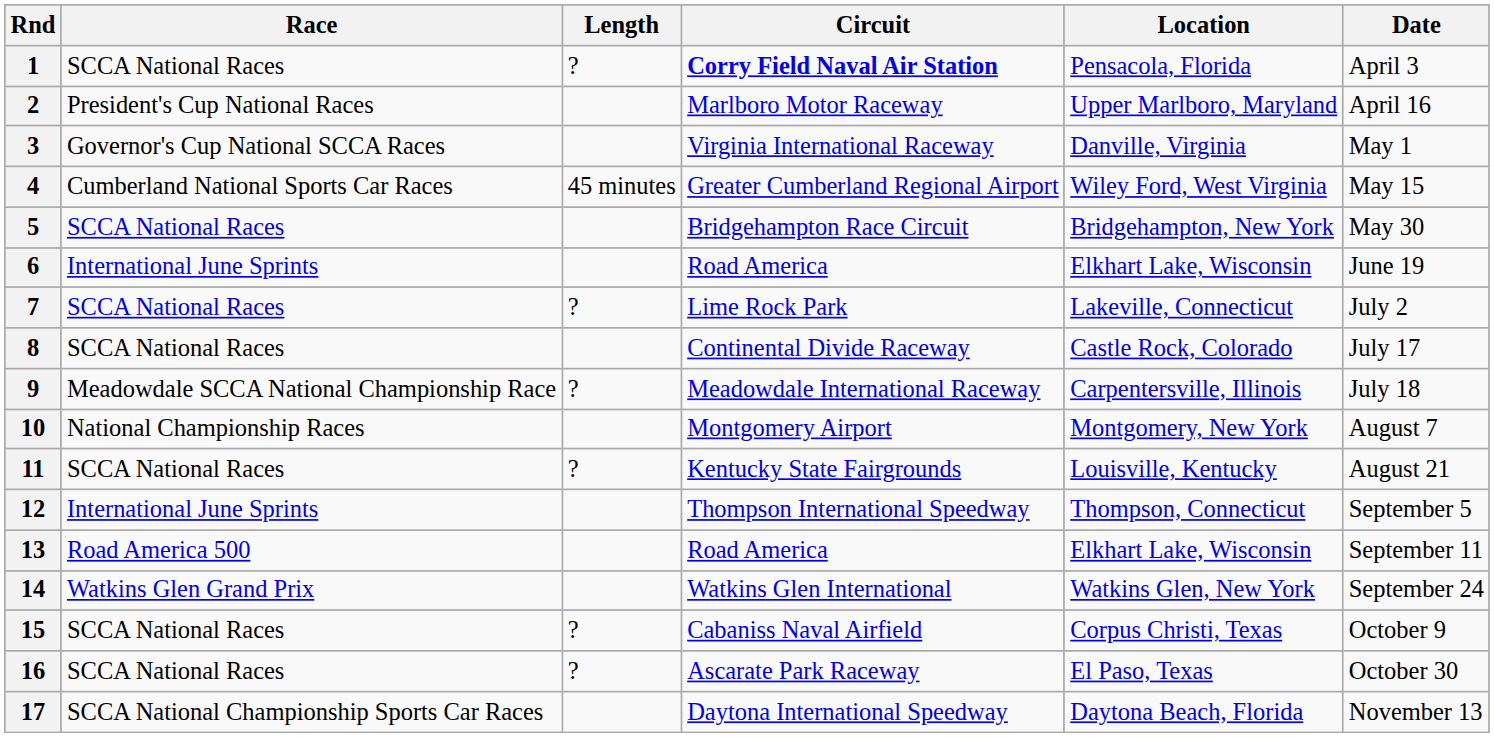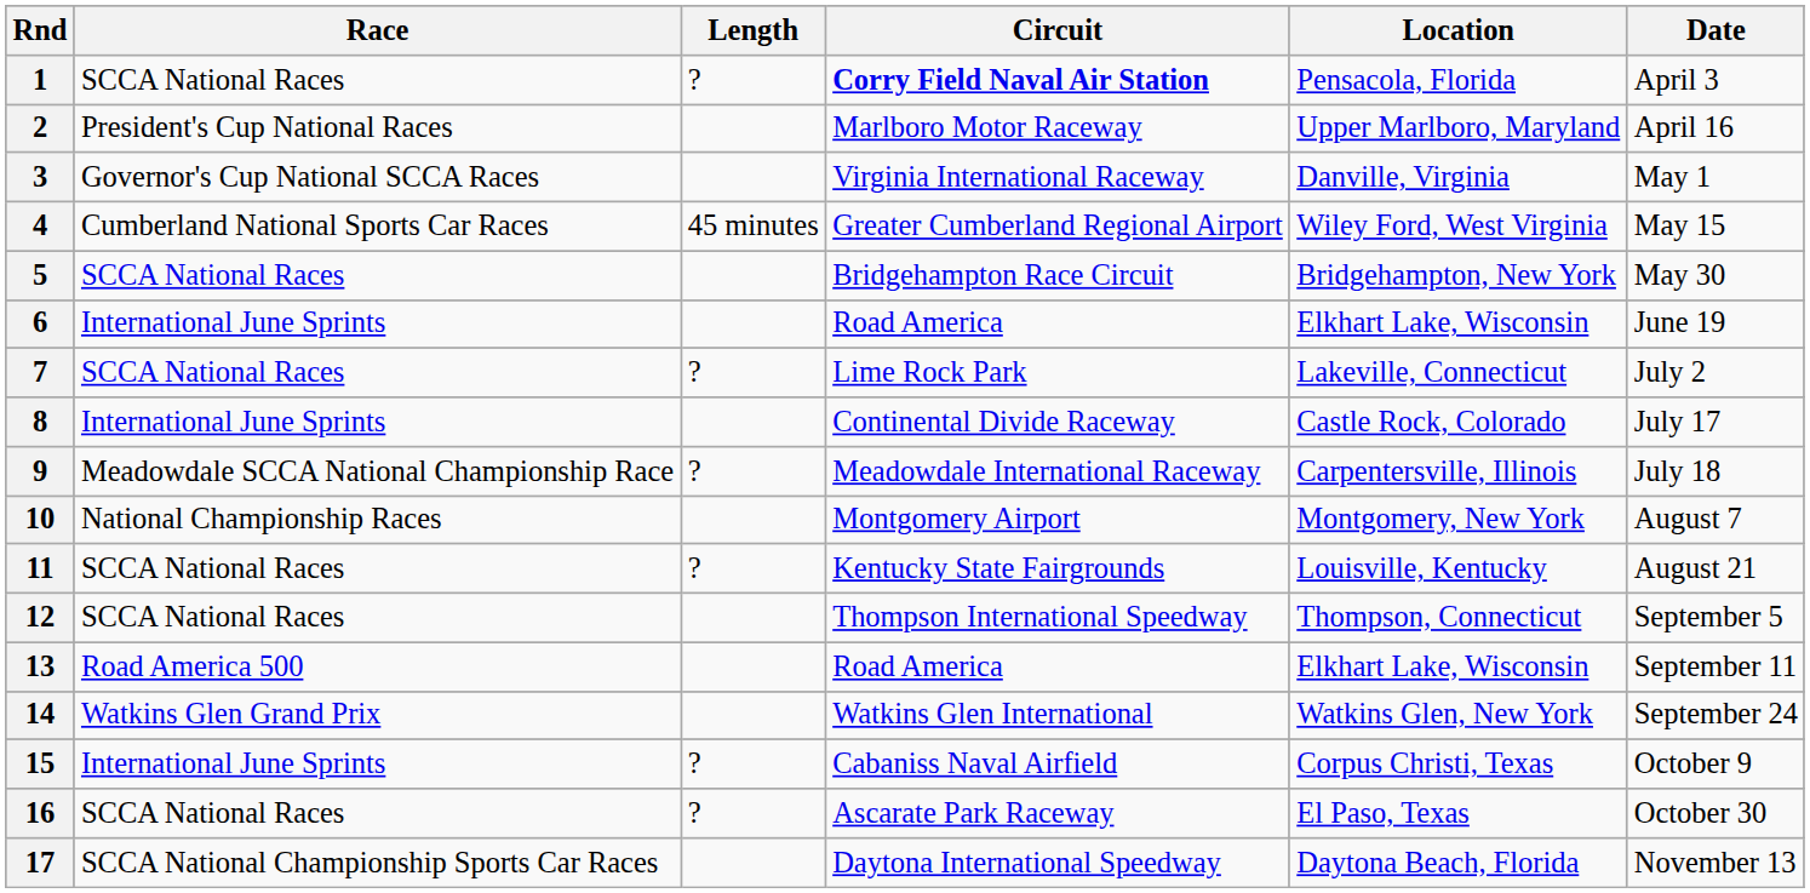 <table class="wikitable" style="font-size: 90%;">
 <tr>
 <th>Rnd</th>
 <th>Race</th>
 <th>Length</th>
 <th>Circuit</th>
 <th>Location</th>
 <th>Date</th>
 </tr>
 <tr>
 <th>1</th>
 <td>SCCA National Races</td>
 <td>?</td>
 <td><strong><a href='#'>Corry Field Naval Air Station</a></strong></td>
 <td><a href='#'>Pensacola, Florida</a></td>
 <td>April 3</td>
 </tr>
 <tr>
 <th>2</th>
 <td>President's Cup National Races</td>
 <td></td>
 <td><a href='#'>Marlboro Motor Raceway</a></td>
 <td><a href='#'>Upper Marlboro, Maryland</a></td>
 <td>April 16</td>
 </tr>
 <tr>
 <th>3</th>
 <td>Governor's Cup National SCCA Races</td>
 <td></td>
 <td><a href='#'>Virginia International Raceway</a></td>
 <td><a href='#'>Danville, Virginia</a></td>
 <td>May 1</td>
 </tr>
 <tr>
 <th>4</th>
 <td>Cumberland National Sports Car Races</td>
 <td>45 minutes</td>
 <td><a href='#'>Greater Cumberland Regional Airport</a></td>
 <td><a href='#'>Wiley Ford, West Virginia</a></td>
 <td>May 15</td>
 </tr>
 <tr>
 <th>5</th>
 <td><a href='#'>SCCA National Races</a></td>
 <td></td>
 <td><a href='#'>Bridgehampton Race Circuit</a></td>
 <td><a href='#'>Bridgehampton, New York</a></td>
 <td>May 30</td>
 </tr>
 <tr>
 <th>6</th>
 <td><a href='#'>International June Sprints</a></td>
 <td></td>
 <td><a href='#'>Road America</a></td>
 <td><a href='#'>Elkhart Lake, Wisconsin</a></td>
 <td>June 19</td>
 </tr>
 <tr>
 <th>7</th>
 <td><a href='#'>SCCA National Races</a></td>
 <td>?</td>
 <td><a href='#'>Lime Rock Park</a></td>
 <td><a href='#'>Lakeville, Connecticut</a></td>
 <td>July 2</td>
 </tr>
 <tr>
 <th>8</th>
-<td>SCCA National Races</td>
+<td><a href='#'>International June Sprints</a></td>
 <td></td>
 <td><a href='#'>Continental Divide Raceway</a></td>
 <td><a href='#'>Castle Rock, Colorado</a></td>
 <td>July 17</td>
 </tr>
 <tr>
 <th>9</th>
 <td>Meadowdale SCCA National Championship Race</td>
 <td>?</td>
 <td><a href='#'>Meadowdale International Raceway</a></td>
 <td><a href='#'>Carpentersville, Illinois</a></td>
 <td>July 18</td>
 </tr>
 <tr>
 <th>10</th>
 <td>National Championship Races</td>
 <td></td>
 <td><a href='#'>Montgomery Airport</a></td>
 <td><a href='#'>Montgomery, New York</a></td>
 <td>August 7</td>
 </tr>
 <tr>
 <th>11</th>
 <td>SCCA National Races</td>
 <td>?</td>
 <td><a href='#'>Kentucky State Fairgrounds</a></td>
 <td><a href='#'>Louisville, Kentucky</a></td>
 <td>August 21</td>
 </tr>
 <tr>
 <th>12</th>
-<td><a href='#'>International June Sprints</a></td>
+<td>SCCA National Races</td>
 <td></td>
 <td><a href='#'>Thompson International Speedway</a></td>
 <td><a href='#'>Thompson, Connecticut</a></td>
 <td>September 5</td>
 </tr>
 <tr>
 <th>13</th>
 <td><a href='#'>Road America 500</a></td>
 <td></td>
 <td><a href='#'>Road America</a></td>
 <td><a href='#'>Elkhart Lake, Wisconsin</a></td>
 <td>September 11</td>
 </tr>
 <tr>
 <th>14</th>
 <td><a href='#'>Watkins Glen Grand Prix</a></td>
 <td></td>
 <td><a href='#'>Watkins Glen International</a></td>
 <td><a href='#'>Watkins Glen, New York</a></td>
 <td>September 24</td>
 </tr>
 <tr>
 <th>15</th>
-<td>SCCA National Races</td>
+<td><a href='#'>International June Sprints</a></td>
 <td>?</td>
 <td><a href='#'>Cabaniss Naval Airfield</a></td>
 <td><a href='#'>Corpus Christi, Texas</a></td>
 <td>October 9</td>
 </tr>
 <tr>
 <th>16</th>
 <td>SCCA National Races</td>
 <td>?</td>
 <td><a href='#'>Ascarate Park Raceway</a></td>
 <td><a href='#'>El Paso, Texas</a></td>
 <td>October 30</td>
 </tr>
 <tr>
 <th>17</th>
 <td>SCCA National Championship Sports Car Races</td>
 <td></td>
 <td><a href='#'>Daytona International Speedway</a></td>
 <td><a href='#'>Daytona Beach, Florida</a></td>
 <td>November 13</td>
 </tr>
 </table>
